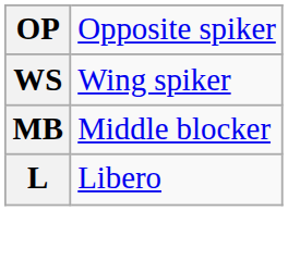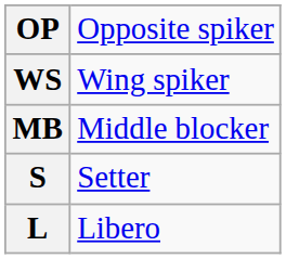 <table class="wikitable plainrowheaders">
 <tr>
 <th scope="row">OP</th>
 <td><a href='#'>Opposite spiker</a></td>
 </tr>
 <tr>
 <th scope="row">WS</th>
 <td><a href='#'>Wing spiker</a></td>
 </tr>
 <tr>
 <th scope="row">MB</th>
 <td><a href='#'>Middle blocker</a></td>
 </tr>
 <tr>
+<th scope="row">S</th>
+<td><a href='#'>Setter</a></td>
+</tr>
+<tr>
 <th scope="row">L</th>
 <td><a href='#'>Libero</a></td>
 </tr>
 </table>
